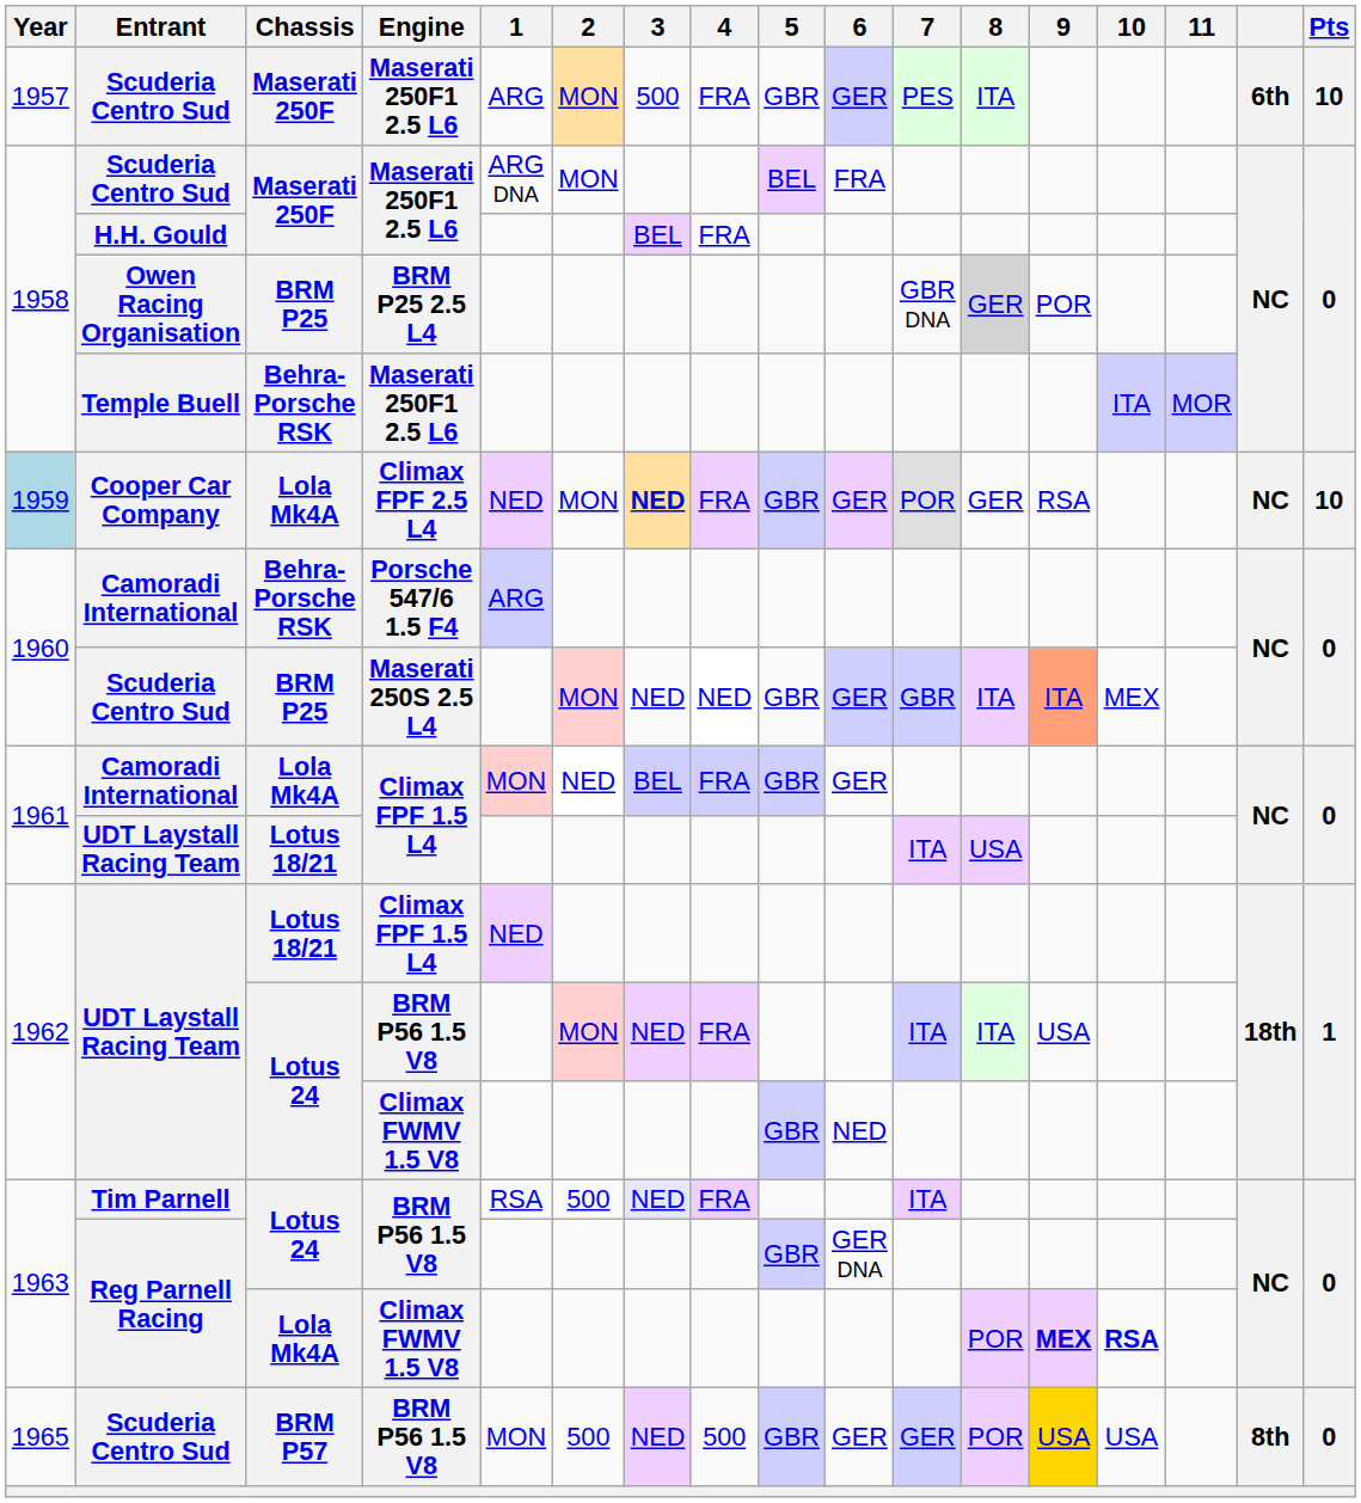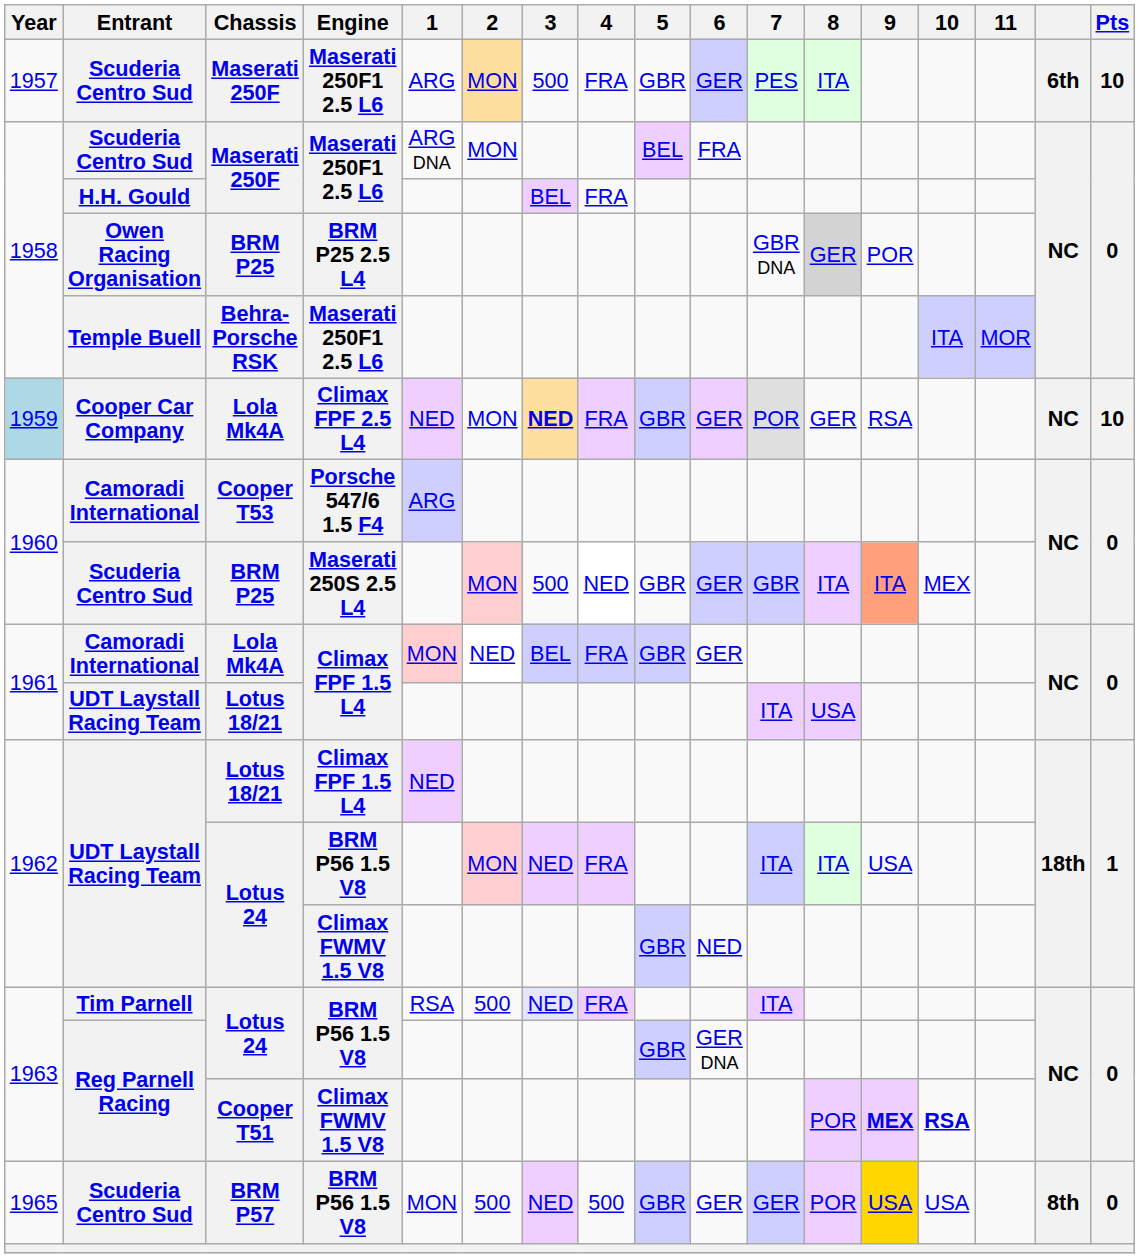 <table class="wikitable" style="text-align:center; font-size:90%">
 <tr>
 <th>Year</th>
 <th>Entrant</th>
 <th>Chassis</th>
 <th>Engine</th>
 <th>1</th>
 <th>2</th>
 <th>3</th>
 <th>4</th>
 <th>5</th>
 <th>6</th>
 <th>7</th>
 <th>8</th>
 <th>9</th>
 <th>10</th>
 <th>11</th>
 <th></th>
 <th><a href='#'>Pts</a></th>
 </tr>
 <tr>
 <td><a href='#'>1957</a></td>
 <th><a href='#'>Scuderia Centro Sud</a></th>
 <th><a href='#'>Maserati</a> <a href='#'>250F</a></th>
 <th><a href='#'>Maserati</a> 250F1 2.5 <a href='#'>L6</a></th>
 <td><a href='#'>ARG</a></td>
 <td style="background:#FFDF9F;"><a href='#'>MON</a><br></td>
 <td><a href='#'>500</a></td>
 <td><a href='#'>FRA</a></td>
 <td><a href='#'>GBR</a></td>
 <td style="background:#CFCFFF;"><a href='#'>GER</a><br></td>
 <td style="background:#DFFFDF;"><a href='#'>PES</a><br></td>
 <td style="background:#DFFFDF;"><a href='#'>ITA</a><br></td>
 <td></td>
 <td></td>
 <td></td>
 <th>6th</th>
 <th>10</th>
 </tr>
 <tr>
 <td rowspan=4><a href='#'>1958</a></td>
 <th><a href='#'>Scuderia Centro Sud</a></th>
 <th rowspan=2><a href='#'>Maserati</a> <a href='#'>250F</a></th>
 <th rowspan=2><a href='#'>Maserati</a> 250F1 2.5 <a href='#'>L6</a></th>
 <td><a href='#'>ARG</a><br><small>DNA</small></td>
 <td><a href='#'>MON</a></td>
 <td></td>
 <td></td>
 <td style="background:#EFCFFF;"><a href='#'>BEL</a><br></td>
 <td><a href='#'>FRA</a></td>
 <td></td>
 <td></td>
 <td></td>
 <td></td>
 <td></td>
 <th rowspan=4>NC</th>
 <th rowspan=4>0</th>
 </tr>
 <tr>
 <th><a href='#'>H.H. Gould</a></th>
 <td></td>
 <td></td>
 <td style="background:#EFCFFF;"><a href='#'>BEL</a><br></td>
 <td><a href='#'>FRA</a></td>
 <td></td>
 <td></td>
 <td></td>
 <td></td>
 <td></td>
 <td></td>
 <td></td>
 </tr>
 <tr>
 <th><a href='#'>Owen Racing Organisation</a></th>
 <th><a href='#'>BRM</a> <a href='#'>P25</a></th>
 <th><a href='#'>BRM</a> P25 2.5 <a href='#'>L4</a></th>
 <td></td>
 <td></td>
 <td></td>
 <td></td>
 <td></td>
 <td></td>
 <td><a href='#'>GBR</a><br><small>DNA</small></td>
 <td style="background: lightgrey;"><a href='#'>GER</a></td>
 <td><a href='#'>POR</a></td>
 <td></td>
 <td></td>
 </tr>
 <tr>
 <th><a href='#'>Temple Buell</a></th>
 <th><a href='#'>Behra-Porsche</a> <a href='#'>RSK</a></th>
 <th><a href='#'>Maserati</a> 250F1 2.5 <a href='#'>L6</a></th>
 <td></td>
 <td></td>
 <td></td>
 <td></td>
 <td></td>
 <td></td>
 <td></td>
 <td></td>
 <td></td>
 <td style="background:#CFCFFF;"><a href='#'>ITA</a><br></td>
 <td style="background:#CFCFFF;"><a href='#'>MOR</a><br></td>
 </tr>
 <tr>
 <td style="background: lightblue;"><a href='#'>1959</a></td>
 <th><a href='#'>Cooper Car Company</a></th>
 <th><a href='#'>Lola</a> <a href='#'>Mk4A</a></th>
 <th><a href='#'>Climax FPF 2.5 L4</a></th>
 <td style="background:#EFCFFF;"><a href='#'>NED</a><br></td>
 <td><a href='#'>MON</a></td>
 <td style="background:#FFDF9F;"><strong><a href='#'>NED</a><br></strong></td>
 <td style="background:#EFCFFF;"><a href='#'>FRA</a><br></td>
 <td style="background:#CFCFFF;"><a href='#'>GBR</a><br></td>
 <td style="background:#EFCFFF;"><a href='#'>GER</a><br></td>
 <td style="background:#DFDFDF;"><a href='#'>POR</a><br></td>
 <td><a href='#'>GER</a></td>
 <td><a href='#'>RSA</a></td>
 <td></td>
 <td></td>
 <th>NC</th>
 <th>10</th>
 </tr>
 <tr>
 <td rowspan=2><a href='#'>1960</a></td>
 <th><a href='#'>Camoradi International</a></th>
-<th><a href='#'>Behra-Porsche</a> <a href='#'>RSK</a></th>
+<th><a href='#'>Cooper</a> <a href='#'>T53</a></th>
 <th><a href='#'>Porsche</a> 547/6 1.5 <a href='#'>F4</a></th>
 <td style="background:#CFCFFF;"><a href='#'>ARG</a><br></td>
 <td></td>
 <td></td>
 <td></td>
 <td></td>
 <td></td>
 <td></td>
 <td></td>
 <td></td>
 <td></td>
 <td></td>
 <th rowspan=2>NC</th>
 <th rowspan=2>0</th>
 </tr>
 <tr>
 <th><a href='#'>Scuderia Centro Sud</a></th>
 <th><a href='#'>BRM</a> <a href='#'>P25</a></th>
 <th><a href='#'>Maserati</a> 250S 2.5 <a href='#'>L4</a></th>
 <td></td>
 <td style="background:#FFCFCF;"><a href='#'>MON</a><br></td>
-<td><a href='#'>NED</a></td>
+<td><a href='#'>500</a></td>
 <td style="background:#FFFFFF;"><a href='#'>NED</a><br></td>
 <td><a href='#'>GBR</a></td>
 <td style="background:#CFCFFF;"><a href='#'>GER</a><br></td>
 <td style="background:#CFCFFF;"><a href='#'>GBR</a><br></td>
 <td style="background:#EFCFFF;"><a href='#'>ITA</a><br></td>
 <td style="background: lightsalmon;"><a href='#'>ITA</a></td>
 <td><a href='#'>MEX</a></td>
 <td></td>
 </tr>
 <tr>
 <td rowspan=2><a href='#'>1961</a></td>
 <th><a href='#'>Camoradi International</a></th>
 <th><a href='#'>Lola</a> <a href='#'>Mk4A</a></th>
 <th rowspan=2><a href='#'>Climax FPF 1.5 L4</a></th>
 <td style="background:#FFCFCF;"><a href='#'>MON</a><br></td>
 <td style="background:#FFFFFF;"><a href='#'>NED</a><br></td>
 <td style="background:#CFCFFF;"><a href='#'>BEL</a><br></td>
 <td style="background:#CFCFFF;"><a href='#'>FRA</a><br></td>
 <td style="background:#CFCFFF;"><a href='#'>GBR</a><br></td>
 <td><a href='#'>GER</a></td>
 <td></td>
 <td></td>
 <td></td>
 <td></td>
 <td></td>
 <th rowspan=2>NC</th>
 <th rowspan=2>0</th>
 </tr>
 <tr>
 <th><a href='#'>UDT Laystall Racing Team</a></th>
 <th><a href='#'>Lotus</a> <a href='#'>18/21</a></th>
 <td></td>
 <td></td>
 <td></td>
 <td></td>
 <td></td>
 <td></td>
 <td style="background:#EFCFFF;"><a href='#'>ITA</a><br></td>
 <td style="background:#EFCFFF;"><a href='#'>USA</a><br></td>
 <td></td>
 <td></td>
 <td></td>
 </tr>
 <tr>
 <td rowspan=3><a href='#'>1962</a></td>
 <th rowspan=3><a href='#'>UDT Laystall Racing Team</a></th>
 <th><a href='#'>Lotus</a> <a href='#'>18/21</a></th>
 <th><a href='#'>Climax FPF 1.5 L4</a></th>
 <td style="background:#EFCFFF;"><a href='#'>NED</a><br></td>
 <td></td>
 <td></td>
 <td></td>
 <td></td>
 <td></td>
 <td></td>
 <td></td>
 <td></td>
 <td></td>
 <td></td>
 <th rowspan=3>18th</th>
 <th rowspan=3>1</th>
 </tr>
 <tr>
 <th rowspan=2><a href='#'>Lotus</a> <a href='#'>24</a></th>
 <th><a href='#'>BRM</a> P56 1.5 <a href='#'>V8</a></th>
 <td></td>
 <td style="background:#FFCFCF;"><a href='#'>MON</a><br></td>
 <td style="background:#EFCFFF;"><a href='#'>NED</a><br></td>
 <td style="background:#EFCFFF;"><a href='#'>FRA</a><br></td>
 <td></td>
 <td></td>
 <td style="background:#CFCFFF;"><a href='#'>ITA</a><br></td>
 <td style="background:#DFFFDF;"><a href='#'>ITA</a><br></td>
 <td><a href='#'>USA</a></td>
 <td></td>
 <td></td>
 </tr>
 <tr>
 <th><a href='#'>Climax FWMV 1.5 V8</a></th>
 <td></td>
 <td></td>
 <td></td>
 <td></td>
 <td style="background:#CFCFFF;"><a href='#'>GBR</a><br></td>
 <td><a href='#'>NED</a></td>
 <td></td>
 <td></td>
 <td></td>
 <td></td>
 <td></td>
 </tr>
 <tr>
 <td rowspan=3><a href='#'>1963</a></td>
 <th><a href='#'>Tim Parnell</a></th>
 <th rowspan=2><a href='#'>Lotus</a> <a href='#'>24</a></th>
 <th rowspan=2><a href='#'>BRM</a> P56 1.5 <a href='#'>V8</a></th>
 <td><a href='#'>RSA</a></td>
 <td><a href='#'>500</a></td>
 <td style="background: lavender;"><a href='#'>NED</a></td>
 <td style="background:#EFCFFF;"><a href='#'>FRA</a><br></td>
 <td></td>
 <td></td>
 <td style="background:#EFCFFF;"><a href='#'>ITA</a><br></td>
 <td></td>
 <td></td>
 <td></td>
 <td></td>
 <th rowspan=3>NC</th>
 <th rowspan=3>0</th>
 </tr>
 <tr>
 <th rowspan=2><a href='#'>Reg Parnell Racing</a></th>
 <td></td>
 <td></td>
 <td></td>
 <td></td>
 <td style="background:#CFCFFF;"><a href='#'>GBR</a><br></td>
 <td><a href='#'>GER</a><br><small>DNA</small></td>
 <td></td>
 <td></td>
 <td></td>
 <td></td>
 <td></td>
 </tr>
 <tr>
-<th><a href='#'>Lola</a> <a href='#'>Mk4A</a></th>
+<th><a href='#'>Cooper</a> <a href='#'>T51</a></th>
 <th><a href='#'>Climax FWMV 1.5 V8</a></th>
 <td></td>
 <td></td>
 <td></td>
 <td></td>
 <td></td>
 <td></td>
 <td></td>
 <td style="background:#EFCFFF;"><a href='#'>POR</a><br></td>
 <td style="background:#EFCFFF;"><strong><a href='#'>MEX</a><br></strong></td>
 <td><strong><a href='#'>RSA</a></strong></td>
 <td></td>
 </tr>
 <tr>
 <td><a href='#'>1965</a></td>
 <th><a href='#'>Scuderia Centro Sud</a></th>
 <th><a href='#'>BRM</a> <a href='#'>P57</a></th>
 <th><a href='#'>BRM</a> P56 1.5 <a href='#'>V8</a></th>
 <td><a href='#'>MON</a></td>
 <td><a href='#'>500</a></td>
 <td style="background:#EFCFFF;"><a href='#'>NED</a><br></td>
 <td><a href='#'>500</a></td>
 <td style="background:#CFCFFF;"><a href='#'>GBR</a><br></td>
 <td><a href='#'>GER</a></td>
 <td style="background:#CFCFFF;"><a href='#'>GER</a><br></td>
 <td style="background:#EFCFFF;"><a href='#'>POR</a><br></td>
 <td style="background: gold;"><a href='#'>USA</a></td>
 <td><a href='#'>USA</a></td>
 <td></td>
 <th>8th</th>
 <th>0</th>
 </tr>
 <tr>
 <th colspan="17"></th>
 </tr>
 </table>
